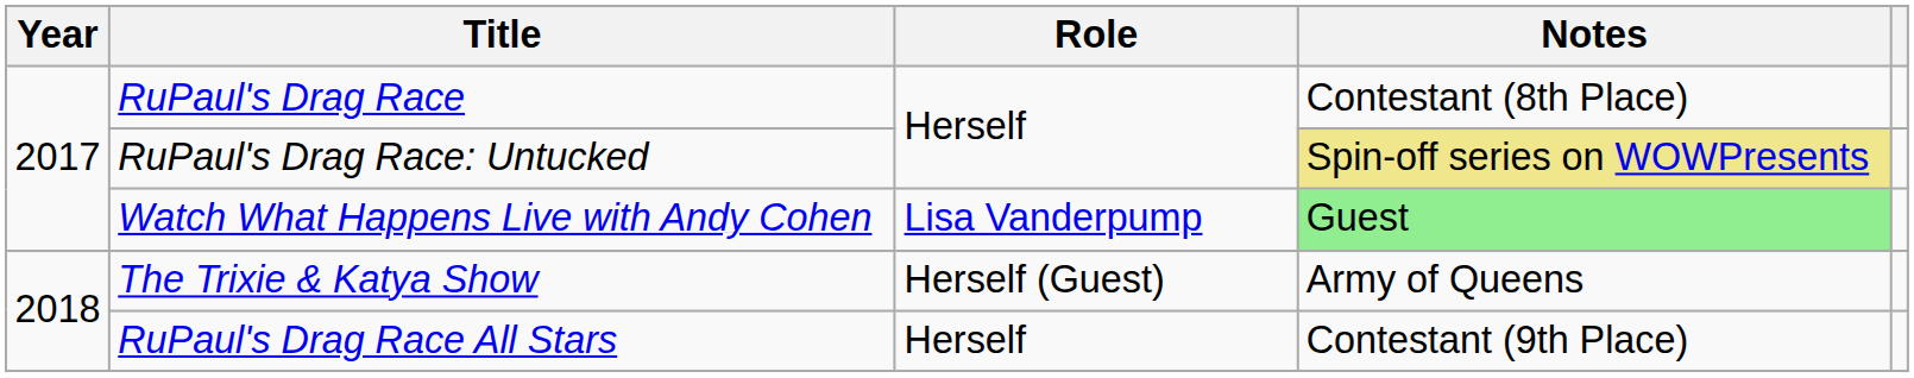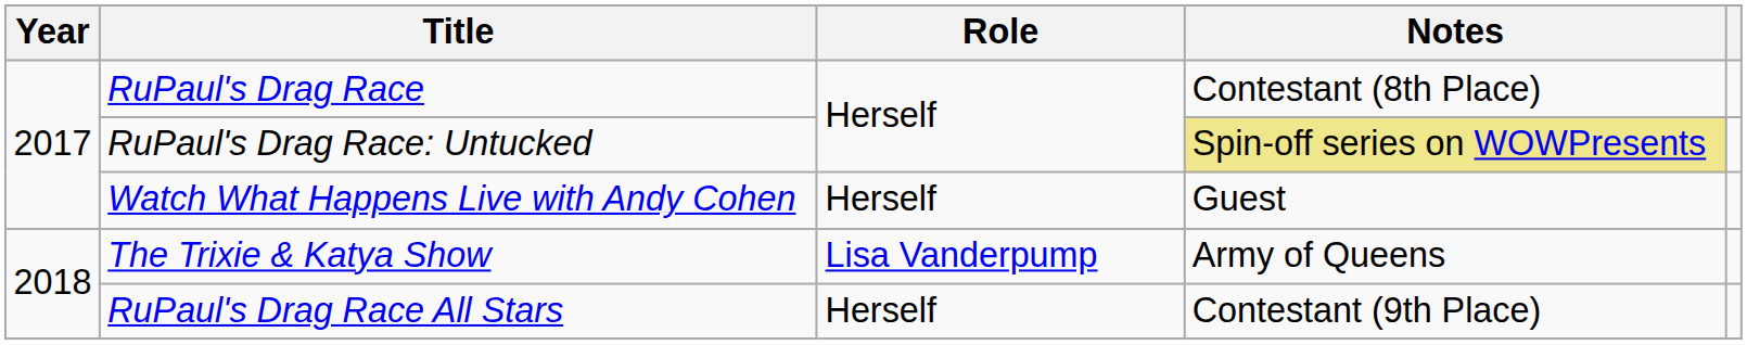 <table class="wikitable plainrowheaders" style="text-align:left;">
 <tr>
 <th>Year</th>
 <th style="width:20em;">Title</th>
 <th style="width:10em;">Role</th>
 <th style="width:15em;">Notes</th>
 <th></th>
 </tr>
 <tr>
 <td rowspan="3">2017</td>
 <td><em><a href='#'>RuPaul's Drag Race</a></em></td>
 <td rowspan="2">Herself</td>
 <td>Contestant (8th Place)</td>
 <td></td>
 </tr>
 <tr>
 <td><em>RuPaul's Drag Race: Untucked</em></td>
 <td style="background: khaki;">Spin-off series on <a href='#'>WOWPresents</a></td>
 <td></td>
 </tr>
 <tr>
 <td><em><a href='#'>Watch What Happens Live with Andy Cohen</a></em></td>
-<td><a href='#'>Lisa Vanderpump</a></td>
-<td style="background: lightgreen;">Guest</td>
+<td>Herself</td>
+<td>Guest</td>
 <td></td>
 </tr>
 <tr>
 <td rowspan="2">2018</td>
 <td><em><a href='#'>The Trixie & Katya Show</a></em></td>
-<td>Herself (Guest)</td>
+<td><a href='#'>Lisa Vanderpump</a></td>
 <td>Army of Queens</td>
 <td></td>
 </tr>
 <tr>
 <td><a href='#'><em>RuPaul's Drag Race All Stars</em></a></td>
 <td>Herself</td>
 <td>Contestant (9th Place)</td>
 <td></td>
 </tr>
 </table>
